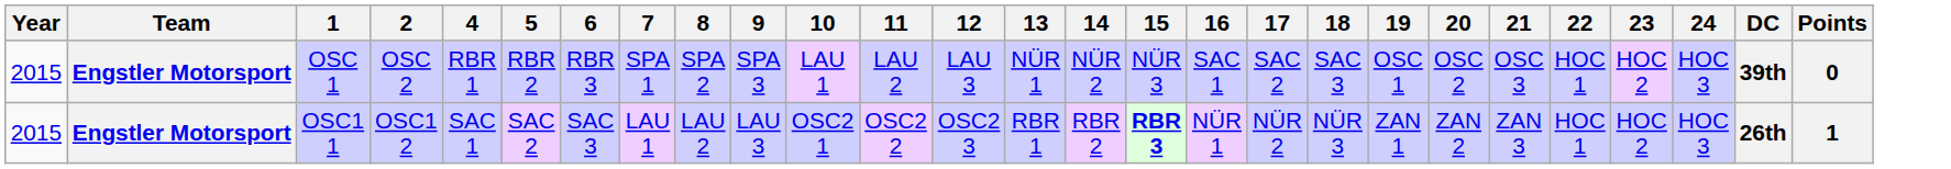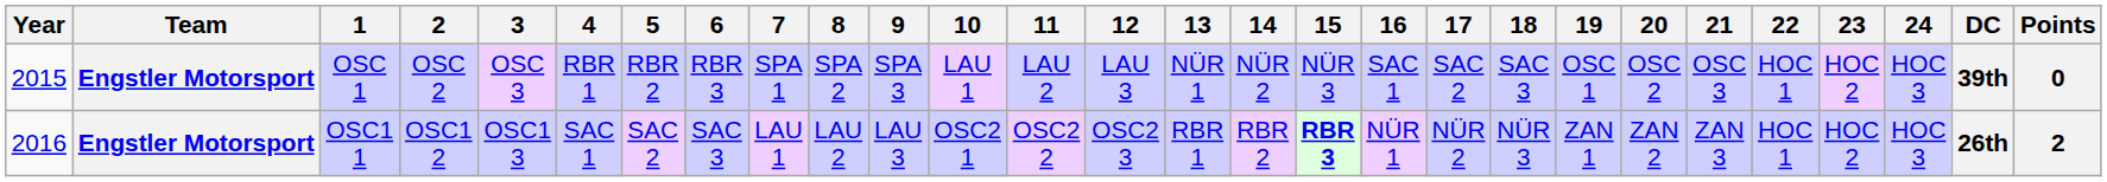 <table class="wikitable" style="text-align:center; font-size:85%">
 <tr>
 <th>Year</th>
 <th>Team</th>
 <th>1</th>
 <th>2</th>
+<th>3</th>
 <th>4</th>
 <th>5</th>
 <th>6</th>
 <th>7</th>
 <th>8</th>
 <th>9</th>
 <th>10</th>
 <th>11</th>
 <th>12</th>
 <th>13</th>
 <th>14</th>
 <th>15</th>
 <th>16</th>
 <th>17</th>
 <th>18</th>
 <th>19</th>
 <th>20</th>
 <th>21</th>
 <th>22</th>
 <th>23</th>
 <th>24</th>
 <th>DC</th>
 <th>Points</th>
 </tr>
 <tr>
 <td><a href='#'>2015</a></td>
 <th nowrap><a href='#'>Engstler Motorsport</a></th>
 <td style="background:#CFCFFF"><a href='#'>OSC<br>1</a><br></td>
 <td style="background:#CFCFFF"><a href='#'>OSC<br>2</a><br></td>
+<td style="background:#EFCFFF"><a href='#'>OSC<br>3</a><br></td>
 <td style="background:#CFCFFF"><a href='#'>RBR<br>1</a><br></td>
 <td style="background:#CFCFFF"><a href='#'>RBR<br>2</a><br></td>
 <td style="background:#CFCFFF"><a href='#'>RBR<br>3</a><br></td>
 <td style="background:#CFCFFF"><a href='#'>SPA<br>1</a><br></td>
 <td style="background:#CFCFFF"><a href='#'>SPA<br>2</a><br></td>
 <td style="background:#CFCFFF"><a href='#'>SPA<br>3</a><br></td>
 <td style="background:#EFCFFF"><a href='#'>LAU<br>1</a><br></td>
 <td style="background:#CFCFFF"><a href='#'>LAU<br>2</a><br></td>
 <td style="background:#CFCFFF"><a href='#'>LAU<br>3</a><br></td>
 <td style="background:#CFCFFF"><a href='#'>NÜR<br>1</a><br></td>
 <td style="background:#CFCFFF"><a href='#'>NÜR<br>2</a><br></td>
 <td style="background:#CFCFFF"><a href='#'>NÜR<br>3</a><br></td>
 <td style="background:#CFCFFF"><a href='#'>SAC<br>1</a><br></td>
 <td style="background:#CFCFFF"><a href='#'>SAC<br>2</a><br></td>
 <td style="background:#CFCFFF"><a href='#'>SAC<br>3</a><br></td>
 <td style="background:#CFCFFF"><a href='#'>OSC<br>1</a><br></td>
 <td style="background:#CFCFFF"><a href='#'>OSC<br>2</a><br></td>
 <td style="background:#CFCFFF"><a href='#'>OSC<br>3</a><br></td>
 <td style="background:#CFCFFF"><a href='#'>HOC<br>1</a><br></td>
 <td style="background:#EFCFFF"><a href='#'>HOC<br>2</a><br></td>
 <td style="background:#CFCFFF"><a href='#'>HOC<br>3</a><br></td>
 <th>39th</th>
 <th>0</th>
 </tr>
 <tr>
-<td><a href='#'>2015</a></td>
+<td><a href='#'>2016</a></td>
 <th nowrap><a href='#'>Engstler Motorsport</a></th>
 <td style="background:#CFCFFF"><a href='#'>OSC1<br>1</a><br></td>
 <td style="background:#CFCFFF"><a href='#'>OSC1<br>2</a><br></td>
+<td style="background:#CFCFFF"><a href='#'>OSC1<br>3</a><br></td>
 <td style="background:#CFCFFF"><a href='#'>SAC<br>1</a><br></td>
 <td style="background:#EFCFFF"><a href='#'>SAC<br>2</a><br></td>
 <td style="background:#CFCFFF"><a href='#'>SAC<br>3</a><br></td>
 <td style="background:#EFCFFF"><a href='#'>LAU<br>1</a><br></td>
 <td style="background:#CFCFFF"><a href='#'>LAU<br>2</a><br></td>
 <td style="background:#CFCFFF"><a href='#'>LAU<br>3</a><br></td>
 <td style="background:#CFCFFF"><a href='#'>OSC2<br>1</a><br></td>
 <td style="background:#EFCFFF"><a href='#'>OSC2<br>2</a><br></td>
 <td style="background:#CFCFFF"><a href='#'>OSC2<br>3</a><br></td>
 <td style="background:#CFCFFF"><a href='#'>RBR<br>1</a><br></td>
 <td style="background:#EFCFFF"><a href='#'>RBR<br>2</a><br></td>
 <td style="background:#DFFFDF"><strong><a href='#'>RBR<br>3</a><br></strong></td>
 <td style="background:#EFCFFF"><a href='#'>NÜR<br>1</a><br></td>
 <td style="background:#CFCFFF"><a href='#'>NÜR<br>2</a><br></td>
 <td style="background:#CFCFFF"><a href='#'>NÜR<br>3</a><br></td>
 <td style="background:#CFCFFF"><a href='#'>ZAN<br>1</a><br></td>
 <td style="background:#CFCFFF"><a href='#'>ZAN<br>2</a><br></td>
 <td style="background:#CFCFFF"><a href='#'>ZAN<br>3</a><br></td>
 <td style="background:#CFCFFF"><a href='#'>HOC<br>1</a><br></td>
 <td style="background:#CFCFFF"><a href='#'>HOC<br>2</a><br></td>
 <td style="background:#CFCFFF"><a href='#'>HOC<br>3</a><br></td>
 <th>26th</th>
-<th>1</th>
+<th>2</th>
 </tr>
 </table>
